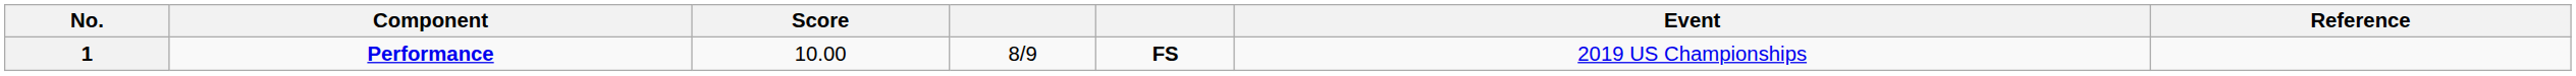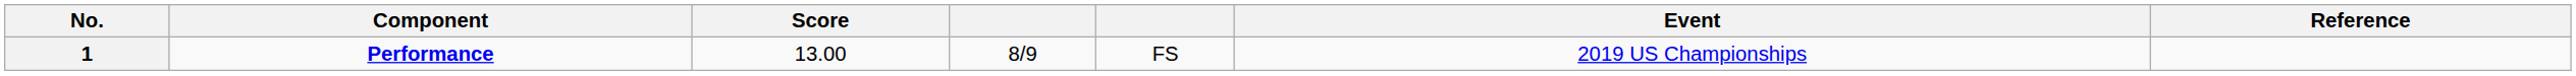 <table class="wikitable" style="text-align:center" width=100%>
 <tr>
 <th scope=col>No.</th>
 <th scope=col>Component</th>
 <th scope=col>Score</th>
 <th scope=col></th>
 <th scope=col></th>
 <th scope=col>Event</th>
 <th scope=col class="unsortable">Reference</th>
 </tr>
 <tr>
 <th scope=row>1</th>
 <td><strong><a href='#'>Performance</a></strong></td>
-<td>10.00</td>
+<td>13.00</td>
 <td>8/9</td>
-<td><strong>FS</strong></td>
+<td>FS</td>
 <td><a href='#'>2019 US Championships</a></td>
 <td rowspan=2></td>
 </tr>
 </table>
